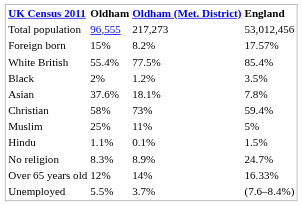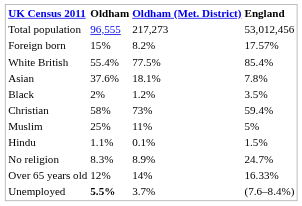 <table style="float: right; margin-left: 1em; margin-right: 0; font-size: 90%; border: 1px solid #aaa;">
 <tr>
 <td><strong><a href='#'>UK Census 2011</a></strong></td>
 <td><strong>Oldham</strong></td>
 <td><strong><a href='#'>Oldham (Met. District)</a></strong></td>
 <td><strong>England</strong></td>
 </tr>
 <tr>
 <td>Total population</td>
 <td><a href='#'>96,555</a></td>
 <td>217,273</td>
 <td>53,012,456</td>
 </tr>
 <tr>
 <td>Foreign born</td>
 <td>15%</td>
 <td>8.2%</td>
 <td>17.57%</td>
 </tr>
 <tr>
 <td>White British</td>
 <td>55.4%</td>
 <td>77.5%</td>
 <td>85.4%</td>
 </tr>
 <tr>
+<td>Asian</td>
+<td>37.6%</td>
+<td>18.1%</td>
+<td>7.8%</td>
+</tr>
+<tr>
 <td>Black</td>
 <td>2%</td>
 <td>1.2%</td>
 <td>3.5%</td>
-</tr>
-<tr>
-<td>Asian</td>
-<td>37.6%</td>
-<td>18.1%</td>
-<td>7.8%</td>
 </tr>
 <tr>
 <td>Christian</td>
 <td>58%</td>
 <td>73%</td>
 <td>59.4%</td>
 </tr>
 <tr>
 <td>Muslim</td>
 <td>25%</td>
 <td>11%</td>
 <td>5%</td>
 </tr>
 <tr>
 <td>Hindu</td>
 <td>1.1%</td>
 <td>0.1%</td>
 <td>1.5%</td>
 </tr>
 <tr>
 <td>No religion</td>
 <td>8.3%</td>
 <td>8.9%</td>
 <td>24.7%</td>
 </tr>
 <tr>
 <td>Over 65 years old</td>
 <td>12%</td>
 <td>14%</td>
 <td>16.33%</td>
 </tr>
 <tr>
 <td>Unemployed</td>
-<td>5.5%</td>
+<td><strong>5.5%</strong></td>
 <td>3.7%</td>
 <td>(7.6–8.4%)</td>
 </tr>
 </table>
